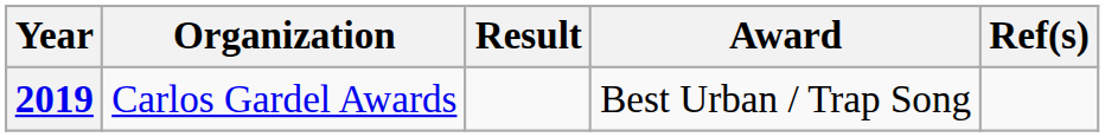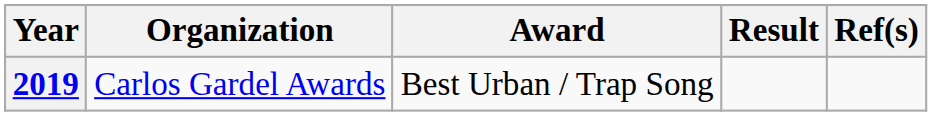 <table class="wikitable plainrowheaders">
 <tr align=center>
 <th scope="col">Year</th>
 <th scope="col">Organization</th>
+<th scope="col">Award</th>
 <th scope="col">Result</th>
-<th scope="col">Award</th>
 <th scope="col">Ref(s)</th>
 </tr>
 <tr>
 <th scope="row"><a href='#'>2019</a></th>
 <td><a href='#'>Carlos Gardel Awards</a></td>
+<td>Best Urban / Trap Song</td>
 <td></td>
-<td>Best Urban / Trap Song</td>
 <td></td>
 </tr>
 </table>
